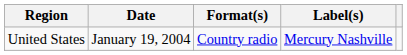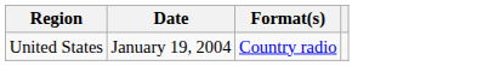 <table class="wikitable">
 <tr>
 <th>Region</th>
 <th>Date</th>
 <th>Format(s)</th>
-<th>Label(s)</th>
 <th></th>
 </tr>
 <tr>
 <td>United States</td>
 <td>January 19, 2004</td>
 <td><a href='#'>Country radio</a></td>
-<td><a href='#'>Mercury Nashville</a></td>
 <td></td>
 </tr>
 </table>
